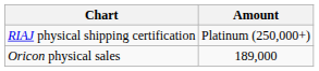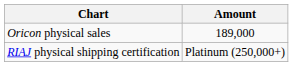 <table class="wikitable">
 <tr>
 <th>Chart</th>
 <th>Amount</th>
 </tr>
 <tr>
+<td><em>Oricon</em> physical sales</td>
+<td align="center">189,000</td>
+</tr>
+<tr>
 <td><em><a href='#'>RIAJ</a></em> physical shipping certification</td>
 <td align="center">Platinum (250,000+)</td>
 </tr>
-<tr>
-<td><em>Oricon</em> physical sales</td>
-<td align="center">189,000</td>
-</tr>
 </table>
